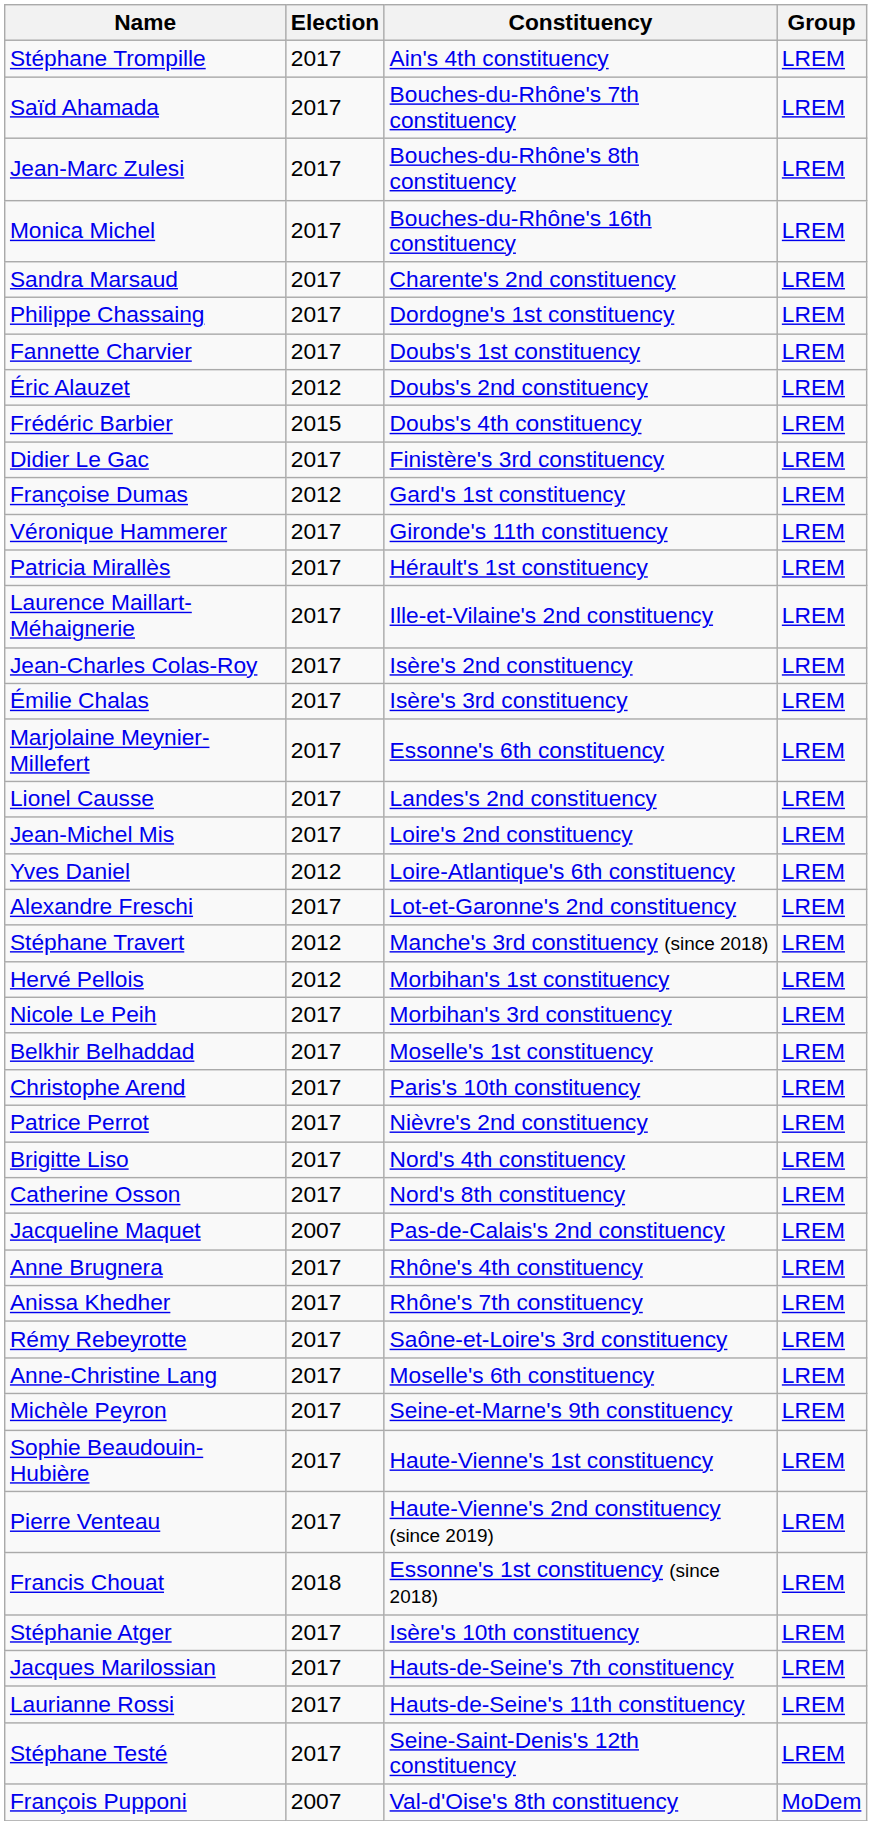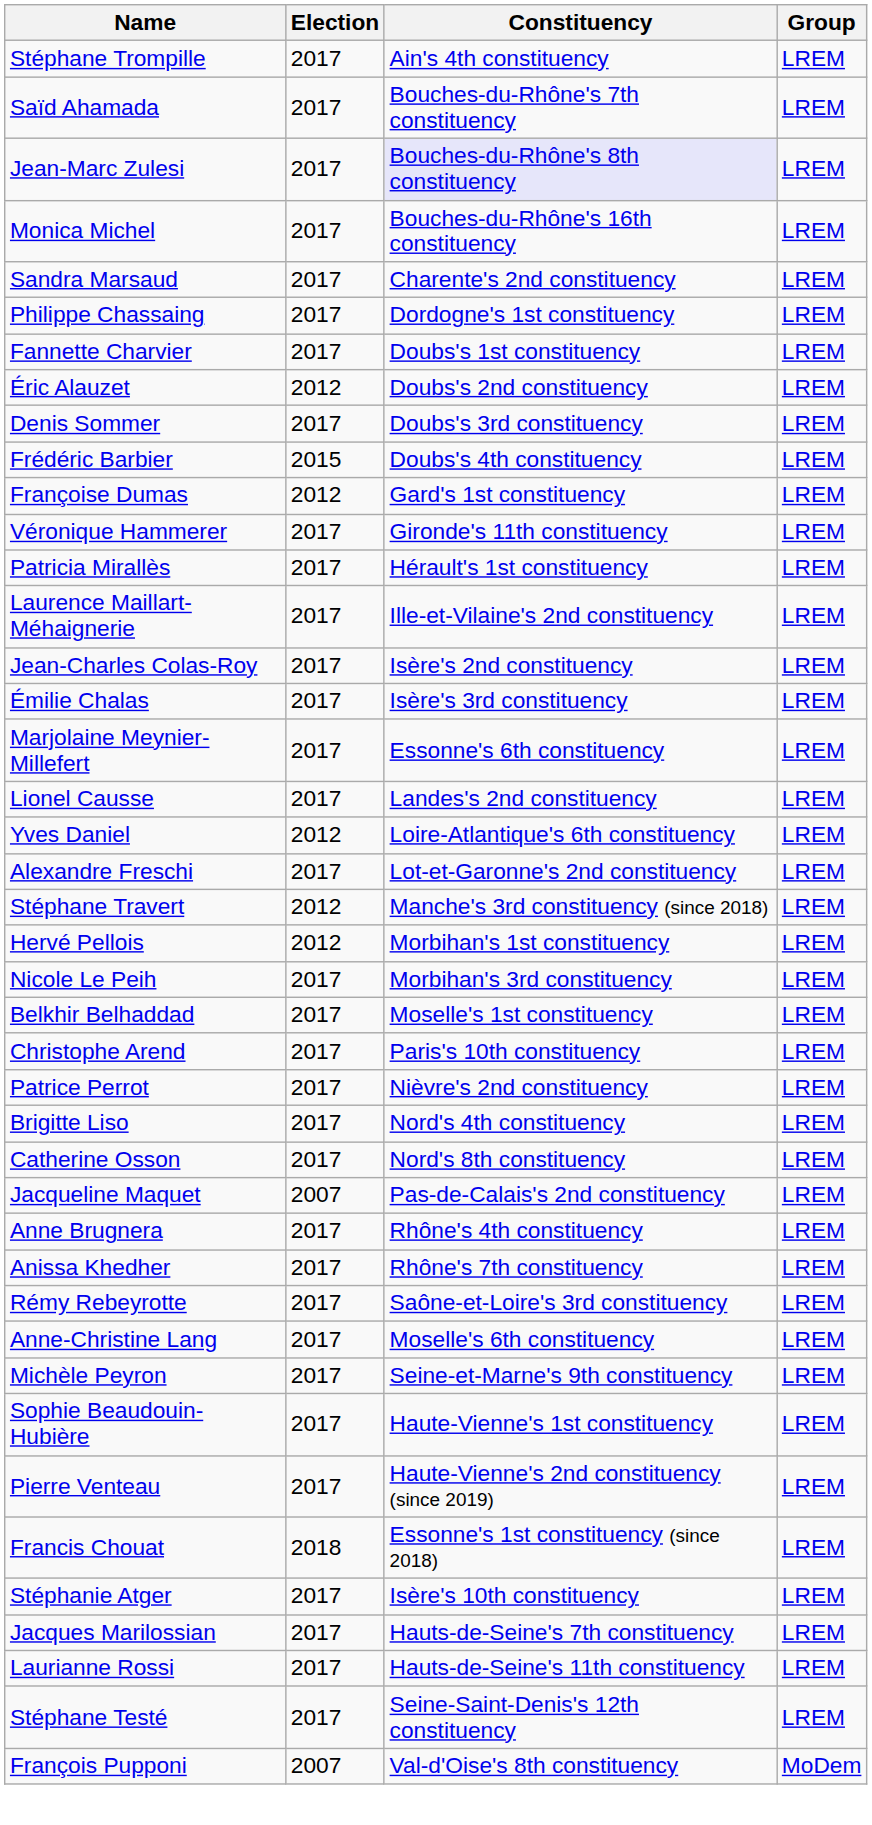 <table class="wikitable sortable">
 <tr>
 <th>Name</th>
 <th>Election</th>
 <th>Constituency</th>
 <th>Group</th>
 </tr>
 <tr>
 <td><a href='#'>Stéphane Trompille</a></td>
 <td>2017</td>
 <td><a href='#'>Ain's 4th constituency</a></td>
 <td><a href='#'>LREM</a></td>
 </tr>
 <tr>
 <td><a href='#'>Saïd Ahamada</a></td>
 <td>2017</td>
 <td><a href='#'>Bouches-du-Rhône's 7th constituency</a></td>
 <td><a href='#'>LREM</a></td>
 </tr>
 <tr>
 <td><a href='#'>Jean-Marc Zulesi</a></td>
 <td>2017</td>
-<td><a href='#'>Bouches-du-Rhône's 8th constituency</a></td>
+<td style="background: lavender;"><a href='#'>Bouches-du-Rhône's 8th constituency</a></td>
 <td><a href='#'>LREM</a></td>
 </tr>
 <tr>
 <td><a href='#'>Monica Michel</a></td>
 <td>2017</td>
 <td><a href='#'>Bouches-du-Rhône's 16th constituency</a></td>
 <td><a href='#'>LREM</a></td>
 </tr>
 <tr>
 <td><a href='#'>Sandra Marsaud</a></td>
 <td>2017</td>
 <td><a href='#'>Charente's 2nd constituency</a></td>
 <td><a href='#'>LREM</a></td>
 </tr>
 <tr>
 <td><a href='#'>Philippe Chassaing</a></td>
 <td>2017</td>
 <td><a href='#'>Dordogne's 1st constituency</a></td>
 <td><a href='#'>LREM</a></td>
 </tr>
 <tr>
 <td><a href='#'>Fannette Charvier</a></td>
 <td>2017</td>
 <td><a href='#'>Doubs's 1st constituency</a></td>
 <td><a href='#'>LREM</a></td>
 </tr>
 <tr>
 <td><a href='#'>Éric Alauzet</a></td>
 <td>2012</td>
 <td><a href='#'>Doubs's 2nd constituency</a></td>
 <td><a href='#'>LREM</a></td>
 </tr>
 <tr>
+<td><a href='#'>Denis Sommer</a></td>
+<td>2017</td>
+<td><a href='#'>Doubs's 3rd constituency</a></td>
+<td><a href='#'>LREM</a></td>
+</tr>
+<tr>
 <td><a href='#'>Frédéric Barbier</a></td>
 <td>2015</td>
 <td><a href='#'>Doubs's 4th constituency</a></td>
-<td><a href='#'>LREM</a></td>
-</tr>
-<tr>
-<td><a href='#'>Didier Le Gac</a></td>
-<td>2017</td>
-<td><a href='#'>Finistère's 3rd constituency</a></td>
 <td><a href='#'>LREM</a></td>
 </tr>
 <tr>
 <td><a href='#'>Françoise Dumas</a></td>
 <td>2012</td>
 <td><a href='#'>Gard's 1st constituency</a></td>
 <td><a href='#'>LREM</a></td>
 </tr>
 <tr>
 <td><a href='#'>Véronique Hammerer</a></td>
 <td>2017</td>
 <td><a href='#'>Gironde's 11th constituency</a></td>
 <td><a href='#'>LREM</a></td>
 </tr>
 <tr>
 <td><a href='#'>Patricia Mirallès</a></td>
 <td>2017</td>
 <td><a href='#'>Hérault's 1st constituency</a></td>
 <td><a href='#'>LREM</a></td>
 </tr>
 <tr>
 <td><a href='#'>Laurence Maillart-Méhaignerie</a></td>
 <td>2017</td>
 <td><a href='#'>Ille-et-Vilaine's 2nd constituency</a></td>
 <td><a href='#'>LREM</a></td>
 </tr>
 <tr>
 <td><a href='#'>Jean-Charles Colas-Roy</a></td>
 <td>2017</td>
 <td><a href='#'>Isère's 2nd constituency</a></td>
 <td><a href='#'>LREM</a></td>
 </tr>
 <tr>
 <td><a href='#'>Émilie Chalas</a></td>
 <td>2017</td>
 <td><a href='#'>Isère's 3rd constituency</a></td>
 <td><a href='#'>LREM</a></td>
 </tr>
 <tr>
 <td><a href='#'>Marjolaine Meynier-Millefert</a></td>
 <td>2017</td>
 <td><a href='#'>Essonne's 6th constituency</a></td>
 <td><a href='#'>LREM</a></td>
 </tr>
 <tr>
 <td><a href='#'>Lionel Causse</a></td>
 <td>2017</td>
 <td><a href='#'>Landes's 2nd constituency</a></td>
-<td><a href='#'>LREM</a></td>
-</tr>
-<tr>
-<td><a href='#'>Jean-Michel Mis</a></td>
-<td>2017</td>
-<td><a href='#'>Loire's 2nd constituency</a></td>
 <td><a href='#'>LREM</a></td>
 </tr>
 <tr>
 <td><a href='#'>Yves Daniel</a></td>
 <td>2012</td>
 <td><a href='#'>Loire-Atlantique's 6th constituency</a></td>
 <td><a href='#'>LREM</a></td>
 </tr>
 <tr>
 <td><a href='#'>Alexandre Freschi</a></td>
 <td>2017</td>
 <td><a href='#'>Lot-et-Garonne's 2nd constituency</a></td>
 <td><a href='#'>LREM</a></td>
 </tr>
 <tr>
 <td><a href='#'>Stéphane Travert</a></td>
 <td>2012</td>
 <td><a href='#'>Manche's 3rd constituency</a> <small>(since 2018)</small></td>
 <td><a href='#'>LREM</a></td>
 </tr>
 <tr>
 <td><a href='#'>Hervé Pellois</a></td>
 <td>2012</td>
 <td><a href='#'>Morbihan's 1st constituency</a></td>
 <td><a href='#'>LREM</a></td>
 </tr>
 <tr>
 <td><a href='#'>Nicole Le Peih</a></td>
 <td>2017</td>
 <td><a href='#'>Morbihan's 3rd constituency</a></td>
 <td><a href='#'>LREM</a></td>
 </tr>
 <tr>
 <td><a href='#'>Belkhir Belhaddad</a></td>
 <td>2017</td>
 <td><a href='#'>Moselle's 1st constituency</a></td>
 <td><a href='#'>LREM</a></td>
 </tr>
 <tr>
 <td><a href='#'>Christophe Arend</a></td>
 <td>2017</td>
 <td><a href='#'>Paris's 10th constituency</a></td>
 <td><a href='#'>LREM</a></td>
 </tr>
 <tr>
 <td><a href='#'>Patrice Perrot</a></td>
 <td>2017</td>
 <td><a href='#'>Nièvre's 2nd constituency</a></td>
 <td><a href='#'>LREM</a></td>
 </tr>
 <tr>
 <td><a href='#'>Brigitte Liso</a></td>
 <td>2017</td>
 <td><a href='#'>Nord's 4th constituency</a></td>
 <td><a href='#'>LREM</a></td>
 </tr>
 <tr>
 <td><a href='#'>Catherine Osson</a></td>
 <td>2017</td>
 <td><a href='#'>Nord's 8th constituency</a></td>
 <td><a href='#'>LREM</a></td>
 </tr>
 <tr>
 <td><a href='#'>Jacqueline Maquet</a></td>
 <td>2007</td>
 <td><a href='#'>Pas-de-Calais's 2nd constituency</a></td>
 <td><a href='#'>LREM</a></td>
 </tr>
 <tr>
 <td><a href='#'>Anne Brugnera</a></td>
 <td>2017</td>
 <td><a href='#'>Rhône's 4th constituency</a></td>
 <td><a href='#'>LREM</a></td>
 </tr>
 <tr>
 <td><a href='#'>Anissa Khedher</a></td>
 <td>2017</td>
 <td><a href='#'>Rhône's 7th constituency</a></td>
 <td><a href='#'>LREM</a></td>
 </tr>
 <tr>
 <td><a href='#'>Rémy Rebeyrotte</a></td>
 <td>2017</td>
 <td><a href='#'>Saône-et-Loire's 3rd constituency</a></td>
 <td><a href='#'>LREM</a></td>
 </tr>
 <tr>
 <td><a href='#'>Anne-Christine Lang</a></td>
 <td>2017</td>
 <td><a href='#'>Moselle's 6th constituency</a></td>
 <td><a href='#'>LREM</a></td>
 </tr>
 <tr>
 <td><a href='#'>Michèle Peyron</a></td>
 <td>2017</td>
 <td><a href='#'>Seine-et-Marne's 9th constituency</a></td>
 <td><a href='#'>LREM</a></td>
 </tr>
 <tr>
 <td><a href='#'>Sophie Beaudouin-Hubière</a></td>
 <td>2017</td>
 <td><a href='#'>Haute-Vienne's 1st constituency</a></td>
 <td><a href='#'>LREM</a></td>
 </tr>
 <tr>
 <td><a href='#'>Pierre Venteau</a></td>
 <td>2017</td>
 <td><a href='#'>Haute-Vienne's 2nd constituency</a> <small>(since 2019)</small></td>
 <td><a href='#'>LREM</a></td>
 </tr>
 <tr>
 <td><a href='#'>Francis Chouat</a></td>
 <td>2018</td>
 <td><a href='#'>Essonne's 1st constituency</a> <small>(since 2018)</small></td>
 <td><a href='#'>LREM</a></td>
 </tr>
 <tr>
 <td><a href='#'>Stéphanie Atger</a></td>
 <td>2017</td>
 <td><a href='#'>Isère's 10th constituency</a></td>
 <td><a href='#'>LREM</a></td>
 </tr>
 <tr>
 <td><a href='#'>Jacques Marilossian</a></td>
 <td>2017</td>
 <td><a href='#'>Hauts-de-Seine's 7th constituency</a></td>
 <td><a href='#'>LREM</a></td>
 </tr>
 <tr>
 <td><a href='#'>Laurianne Rossi</a></td>
 <td>2017</td>
 <td><a href='#'>Hauts-de-Seine's 11th constituency</a></td>
 <td><a href='#'>LREM</a></td>
 </tr>
 <tr>
 <td><a href='#'>Stéphane Testé</a></td>
 <td>2017</td>
 <td><a href='#'>Seine-Saint-Denis's 12th constituency</a></td>
 <td><a href='#'>LREM</a></td>
 </tr>
 <tr>
 <td><a href='#'>François Pupponi</a></td>
 <td>2007</td>
 <td><a href='#'>Val-d'Oise's 8th constituency</a></td>
 <td><a href='#'>MoDem</a></td>
 </tr>
 </table>
